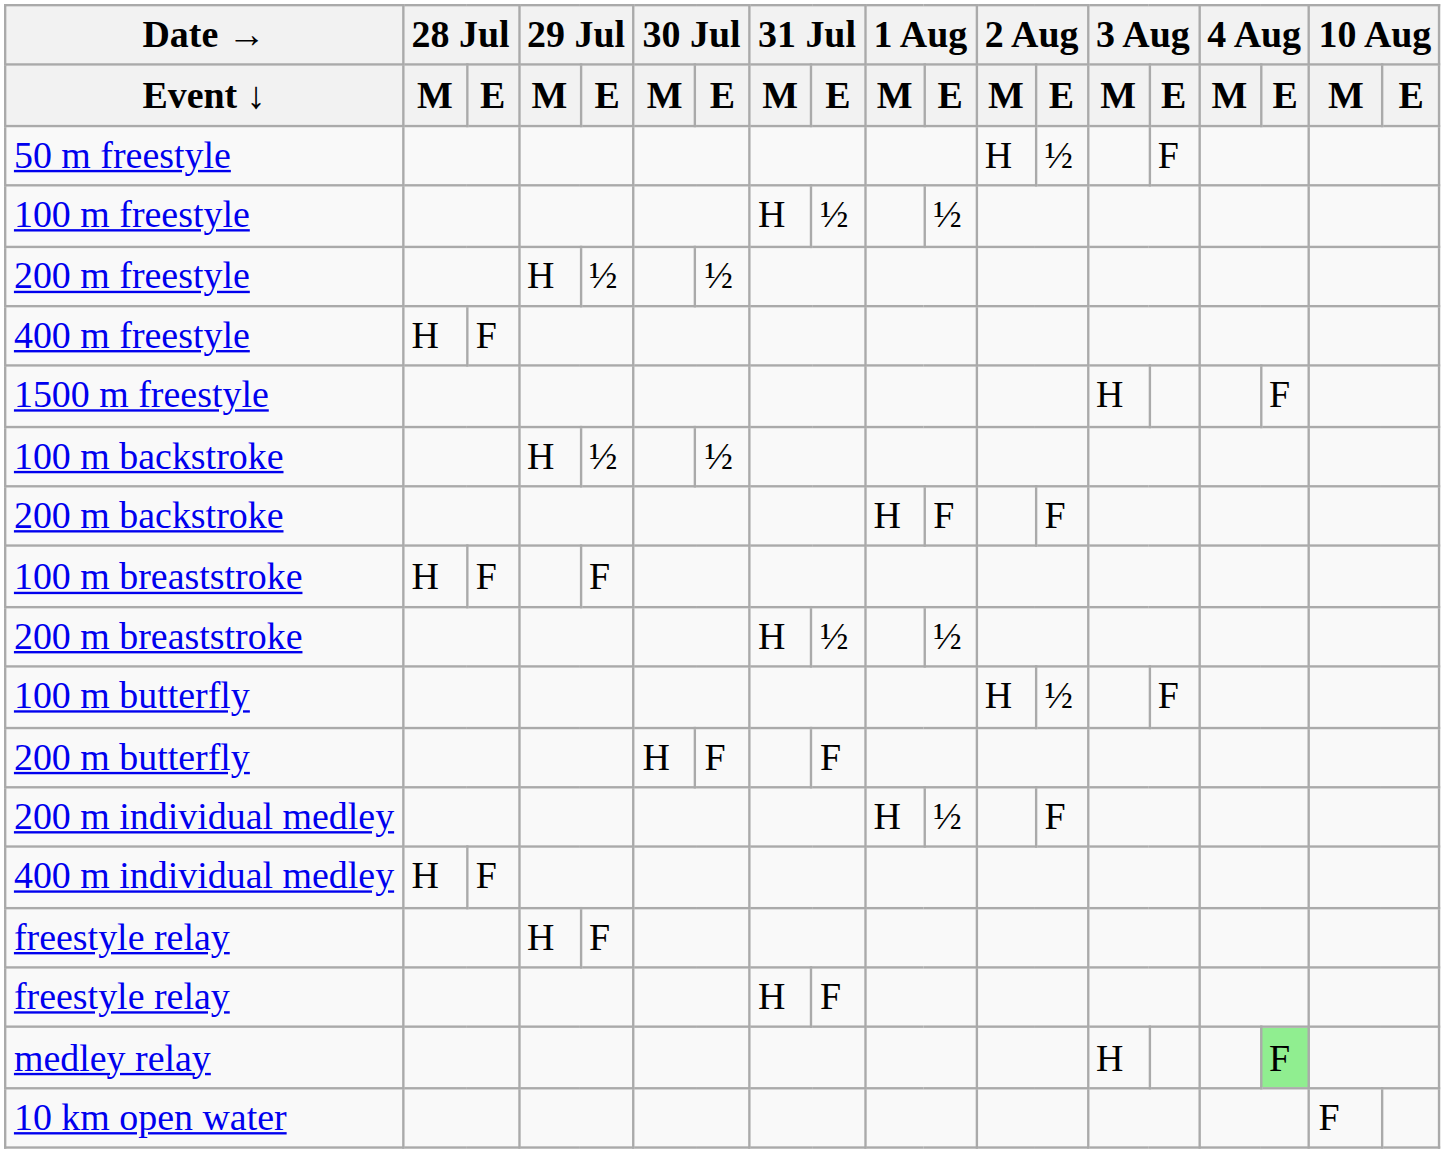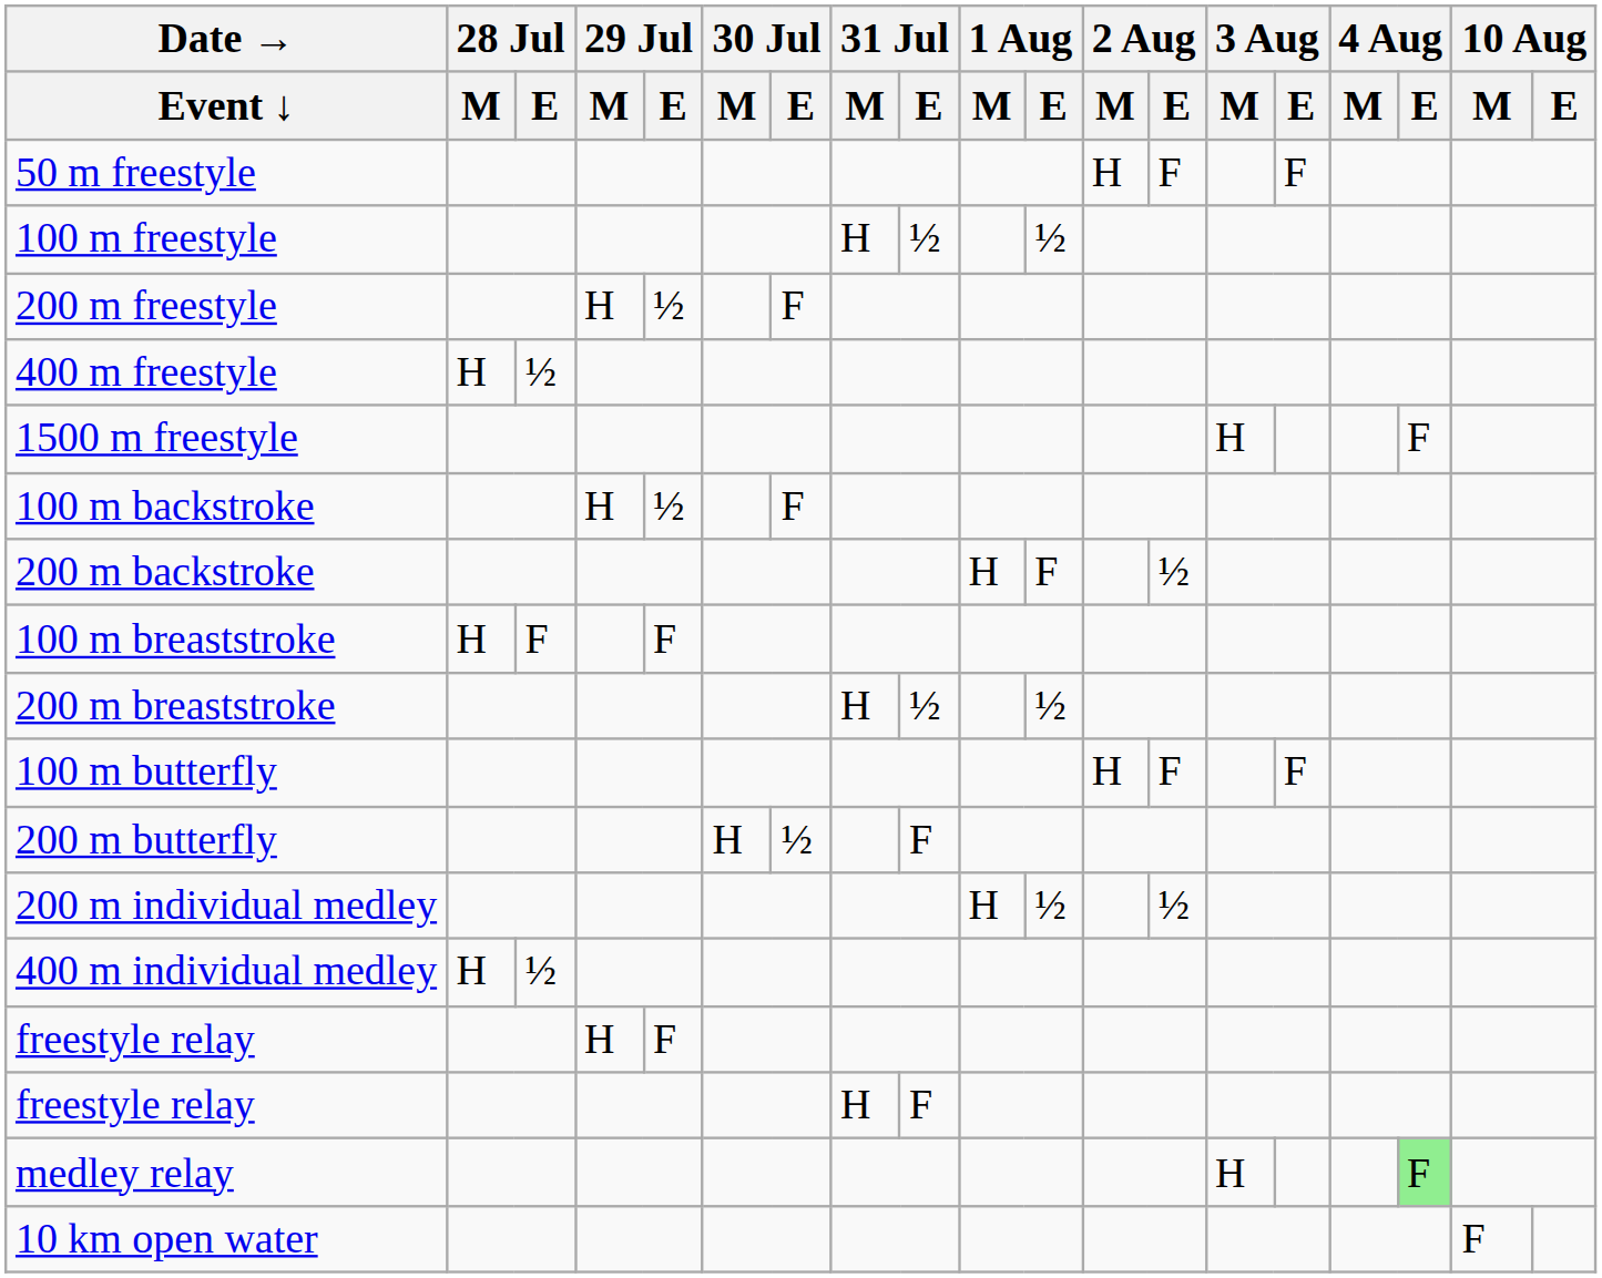 <table class="wikitable olympic-schedule swimming">
 <tr>
 <th>Date →</th>
 <th colspan="2">28 Jul</th>
 <th colspan="2">29 Jul</th>
 <th colspan="2">30 Jul</th>
 <th colspan="2">31 Jul</th>
 <th colspan="2">1 Aug</th>
 <th colspan="2">2 Aug</th>
 <th colspan="2">3 Aug</th>
 <th colspan="2">4 Aug</th>
 <th colspan="2">10 Aug</th>
 </tr>
 <tr>
 <th>Event ↓</th>
 <th>M</th>
 <th>E</th>
 <th>M</th>
 <th>E</th>
 <th>M</th>
 <th>E</th>
 <th>M</th>
 <th>E</th>
 <th>M</th>
 <th>E</th>
 <th>M</th>
 <th>E</th>
 <th>M</th>
 <th>E</th>
 <th>M</th>
 <th>E</th>
 <th>M</th>
 <th>E</th>
 </tr>
 <tr>
 <td class="event"><a href='#'>50 m freestyle</a></td>
 <td colspan=2></td>
 <td colspan=2></td>
 <td colspan=2></td>
 <td colspan=2></td>
 <td colspan=2></td>
 <td class="heats">H</td>
-<td class="semifinals">½</td>
+<td class="final">F</td>
 <td></td>
 <td class="final">F</td>
 <td colspan=2></td>
 <td colspan=2></td>
 </tr>
 <tr>
 <td class="event"><a href='#'>100 m freestyle</a></td>
 <td colspan=2></td>
 <td colspan=2></td>
 <td colspan=2></td>
 <td class="heats">H</td>
 <td class="semifinals">½</td>
 <td></td>
 <td class="semifinals">½</td>
 <td colspan=2></td>
 <td colspan=2></td>
 <td colspan=2></td>
 <td colspan=2></td>
 </tr>
 <tr>
 <td class="event"><a href='#'>200 m freestyle</a></td>
 <td colspan=2></td>
 <td class="heats">H</td>
 <td class="semifinals">½</td>
 <td></td>
-<td class="semifinals">½</td>
+<td class="final">F</td>
 <td colspan=2></td>
 <td colspan=2></td>
 <td colspan=2></td>
 <td colspan=2></td>
 <td colspan=2></td>
 <td colspan=2></td>
 </tr>
 <tr>
 <td class="event"><a href='#'>400 m freestyle</a></td>
 <td class="heats">H</td>
-<td class="final">F</td>
+<td class="semifinals">½</td>
 <td colspan=2></td>
 <td colspan=2></td>
 <td colspan=2></td>
 <td colspan=2></td>
 <td colspan=2></td>
 <td colspan=2></td>
 <td colspan=2></td>
 <td colspan=2></td>
 </tr>
 <tr>
 <td class="event"><a href='#'>1500 m freestyle</a></td>
 <td colspan=2></td>
 <td colspan=2></td>
 <td colspan=2></td>
 <td colspan=2></td>
 <td colspan=2></td>
 <td colspan=2></td>
 <td class="heats">H</td>
 <td></td>
 <td></td>
 <td class="final">F</td>
 <td colspan=2></td>
 </tr>
 <tr>
 <td class="event"><a href='#'>100 m backstroke</a></td>
 <td colspan=2></td>
 <td class="heats">H</td>
 <td class="semifinals">½</td>
 <td></td>
-<td class="semifinals">½</td>
+<td class="final">F</td>
 <td colspan=2></td>
 <td colspan=2></td>
 <td colspan=2></td>
 <td colspan=2></td>
 <td colspan=2></td>
 <td colspan=2></td>
 </tr>
 <tr>
 <td class="event"><a href='#'>200 m backstroke</a></td>
 <td colspan=2></td>
 <td colspan=2></td>
 <td colspan=2></td>
 <td colspan=2></td>
 <td class="heats">H</td>
 <td class="final">F</td>
 <td></td>
-<td class="final">F</td>
+<td class="semifinals">½</td>
 <td colspan=2></td>
 <td colspan=2></td>
 <td colspan=2></td>
 </tr>
 <tr>
 <td class="event"><a href='#'>100 m breaststroke</a></td>
 <td class="heats">H</td>
 <td class="final">F</td>
 <td></td>
 <td class="final">F</td>
 <td colspan=2></td>
 <td colspan=2></td>
 <td colspan=2></td>
 <td colspan=2></td>
 <td colspan=2></td>
 <td colspan=2></td>
 <td colspan=2></td>
 </tr>
 <tr>
 <td class="event"><a href='#'>200 m breaststroke</a></td>
 <td colspan=2></td>
 <td colspan=2></td>
 <td colspan=2></td>
 <td class="heats">H</td>
 <td class="semifinals">½</td>
 <td></td>
 <td class="semifinals">½</td>
 <td colspan=2></td>
 <td colspan=2></td>
 <td colspan=2></td>
 <td colspan=2></td>
 </tr>
 <tr>
 <td class="event"><a href='#'>100 m butterfly</a></td>
 <td colspan=2></td>
 <td colspan=2></td>
 <td colspan=2></td>
 <td colspan=2></td>
 <td colspan=2></td>
 <td class="heats">H</td>
-<td class="semifinals">½</td>
+<td class="final">F</td>
 <td></td>
 <td class="final">F</td>
 <td colspan=2></td>
 <td colspan=2></td>
 </tr>
 <tr>
 <td class="event"><a href='#'>200 m butterfly</a></td>
 <td colspan=2></td>
 <td colspan=2></td>
 <td class="heats">H</td>
-<td class="final">F</td>
+<td class="semifinals">½</td>
 <td></td>
 <td class="final">F</td>
 <td colspan=2></td>
 <td colspan=2></td>
 <td colspan=2></td>
 <td colspan=2></td>
 <td colspan=2></td>
 </tr>
 <tr>
 <td class="event"><a href='#'>200 m individual medley</a></td>
 <td colspan=2></td>
 <td colspan=2></td>
 <td colspan=2></td>
 <td colspan=2></td>
 <td class="heats">H</td>
 <td class="semifinals">½</td>
 <td></td>
-<td class="final">F</td>
+<td class="semifinals">½</td>
 <td colspan=2></td>
 <td colspan=2></td>
 <td colspan=2></td>
 </tr>
 <tr>
 <td class="event"><a href='#'>400 m individual medley</a></td>
 <td class="heats">H</td>
-<td class="final">F</td>
+<td class="semifinals">½</td>
 <td colspan=2></td>
 <td colspan=2></td>
 <td colspan=2></td>
 <td colspan=2></td>
 <td colspan=2></td>
 <td colspan=2></td>
 <td colspan=2></td>
 <td colspan=2></td>
 </tr>
 <tr>
 <td class="event"><a href='#'> freestyle relay</a></td>
 <td colspan=2></td>
 <td class="heats">H</td>
 <td class="final">F</td>
 <td colspan=2></td>
 <td colspan=2></td>
 <td colspan=2></td>
 <td colspan=2></td>
 <td colspan=2></td>
 <td colspan=2></td>
 <td colspan=2></td>
 </tr>
 <tr>
 <td class="event"><a href='#'> freestyle relay</a></td>
 <td colspan=2></td>
 <td colspan=2></td>
 <td colspan=2></td>
 <td class="heats">H</td>
 <td class="final">F</td>
 <td colspan=2></td>
 <td colspan=2></td>
 <td colspan=2></td>
 <td colspan=2></td>
 <td colspan=2></td>
 </tr>
 <tr>
 <td class="event"><a href='#'> medley relay</a></td>
 <td colspan=2></td>
 <td colspan=2></td>
 <td colspan=2></td>
 <td colspan=2></td>
 <td colspan=2></td>
 <td colspan=2></td>
 <td class="heats">H</td>
 <td></td>
 <td></td>
 <td class="final" style="background: lightgreen;">F</td>
 <td colspan=2></td>
 </tr>
 <tr>
 <td class="event"><a href='#'>10 km open water</a></td>
 <td colspan=2></td>
 <td colspan=2></td>
 <td colspan=2></td>
 <td colspan=2></td>
 <td colspan=2></td>
 <td colspan=2></td>
 <td colspan=2></td>
 <td colspan=2></td>
 <td class="final">F</td>
 <td></td>
 </tr>
 </table>
